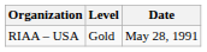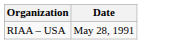 <table class="wikitable" ">
 <tr>
 <th align="left">Organization</th>
-<th align="left">Level</th>
 <th align="left">Date</th>
 </tr>
 <tr>
 <td align="left">RIAA – USA</td>
-<td align="left">Gold</td>
 <td align="left">May 28, 1991</td>
 </tr>
 </table>
